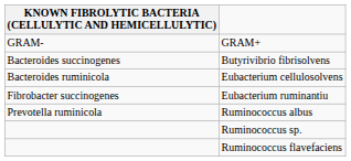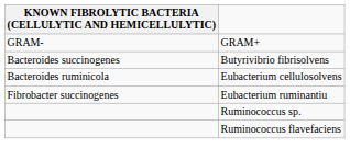 <table class="wikitable">
 <tr>
 <th>KNOWN FIBROLYTIC BACTERIA<br>(CELLULYTIC AND HEMICELLULYTIC)</th>
 </tr>
 <tr>
 <td>GRAM-</td>
 <td>GRAM+</td>
 </tr>
 <tr>
 <td>Bacteroides succinogenes</td>
 <td>Butyrivibrio fibrisolvens</td>
 </tr>
 <tr>
 <td>Bacteroides ruminicola</td>
 <td>Eubacterium cellulosolvens</td>
 </tr>
 <tr>
 <td>Fibrobacter succinogenes</td>
 <td>Eubacterium ruminantiu</td>
 </tr>
 <tr>
-<td>Prevotella ruminicola</td>
-<td>Ruminococcus albus</td>
-</tr>
-<tr>
 <td></td>
 <td>Ruminococcus sp.</td>
 </tr>
 <tr>
 <td></td>
 <td>Ruminococcus flavefaciens</td>
 </tr>
 </table>
